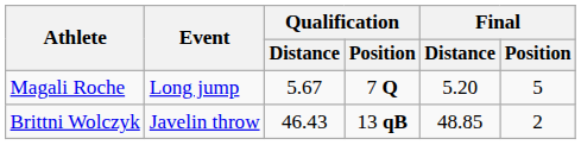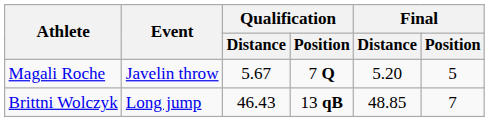 <table class=wikitable style="font-size:90%">
 <tr>
 <th rowspan=2>Athlete</th>
 <th rowspan=2>Event</th>
 <th colspan=2>Qualification</th>
 <th colspan=2>Final</th>
 </tr>
 <tr style="font-size:95%">
 <th>Distance</th>
 <th>Position</th>
 <th>Distance</th>
 <th>Position</th>
 </tr>
 <tr align=center>
 <td align=left><a href='#'>Magali Roche</a></td>
-<td align=left><a href='#'>Long jump</a></td>
+<td align=left><a href='#'>Javelin throw</a></td>
 <td>5.67</td>
 <td>7 <strong>Q</strong></td>
 <td>5.20</td>
 <td>5</td>
 </tr>
 <tr align=center>
 <td align=left><a href='#'>Brittni Wolczyk</a></td>
-<td align=left><a href='#'>Javelin throw</a></td>
+<td align=left><a href='#'>Long jump</a></td>
 <td>46.43</td>
 <td>13 <strong>qB</strong></td>
 <td>48.85</td>
-<td>2</td>
+<td>7</td>
 </tr>
 </table>
